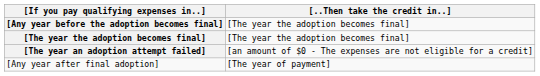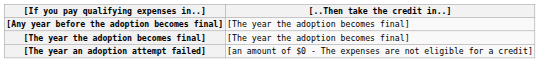 <table class="wikitable">
 <tr>
 <th scope="col">[If you pay qualifying expenses in..]</th>
 <th scope="col">[..Then take the credit in..]</th>
 </tr>
 <tr>
 <th scope="row">[Any year before the adoption becomes final]</th>
 <td>[The year the adoption becomes final]</td>
 </tr>
 <tr>
 <th scope="row">[The year the adoption becomes final]</th>
 <td>[The year the adoption becomes final]</td>
 </tr>
 <tr>
 <th scope="row">[The year an adoption attempt failed]</th>
 <td>[an amount of $0 - The expenses are not eligible for a credit]</td>
 </tr>
-<tr>
-<td scope="row">[Any year after final adoption]</td>
-<td>[The year of payment]</td>
-</tr>
 </table>
